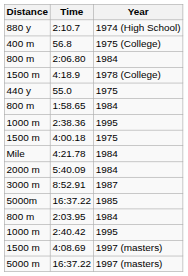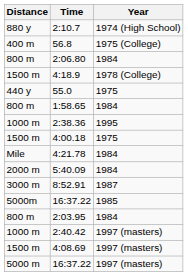 <table class="wikitable">
 <tr>
 <th>Distance</th>
 <th>Time</th>
 <th>Year</th>
 </tr>
 <tr>
 <td>880 y</td>
 <td>2:10.7</td>
 <td>1974 (High School)</td>
 </tr>
 <tr>
 <td>400 m</td>
 <td>56.8</td>
 <td>1975 (College)</td>
 </tr>
 <tr>
 <td>800 m</td>
 <td>2:06.80</td>
 <td>1984</td>
 </tr>
 <tr>
 <td>1500 m</td>
 <td>4:18.9</td>
 <td>1978 (College)</td>
 </tr>
 <tr>
 <td>440 y</td>
 <td>55.0</td>
 <td>1975</td>
 </tr>
 <tr>
 <td>800 m</td>
 <td>1:58.65</td>
 <td>1984</td>
 </tr>
 <tr>
 <td>1000 m</td>
 <td>2:38.36</td>
 <td>1995</td>
 </tr>
 <tr>
 <td>1500 m</td>
 <td>4:00.18</td>
 <td>1975</td>
 </tr>
 <tr>
 <td>Mile</td>
 <td>4:21.78</td>
 <td>1984</td>
 </tr>
 <tr>
 <td>2000 m</td>
 <td>5:40.09</td>
 <td>1984</td>
 </tr>
 <tr>
 <td>3000 m</td>
 <td>8:52.91</td>
 <td>1987</td>
 </tr>
 <tr>
 <td>5000m</td>
 <td>16:37.22</td>
 <td>1985</td>
 </tr>
 <tr>
 <td>800 m</td>
 <td>2:03.95</td>
 <td>1984</td>
 </tr>
 <tr>
 <td>1000 m</td>
 <td>2:40.42</td>
-<td>1995</td>
+<td>1997 (masters)</td>
 </tr>
 <tr>
 <td>1500 m</td>
 <td>4:08.69</td>
 <td>1997 (masters)</td>
 </tr>
 <tr>
 <td>5000 m</td>
 <td>16:37.22</td>
 <td>1997 (masters)</td>
 </tr>
 </table>
